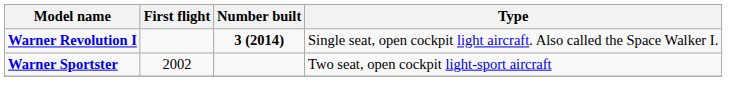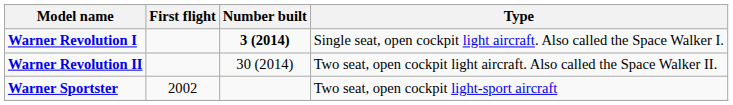 <table class="wikitable" align=center style="font-size:90%;">
 <tr>
 </tr>
 <tr style="background:#efefef;">
 <th>Model name</th>
 <th>First flight</th>
 <th>Number built</th>
 <th>Type</th>
 </tr>
 <tr>
 <td align=left><strong><a href='#'>Warner Revolution I</a></strong></td>
 <td align=center></td>
 <td align=center><strong>3 (2014)</strong></td>
 <td align=left>Single seat, open cockpit <a href='#'>light aircraft</a>. Also called the Space Walker I.</td>
 </tr>
 <tr>
+<td align=left><strong><a href='#'>Warner Revolution II</a></strong></td>
+<td align=center></td>
+<td align=center>30 (2014)</td>
+<td align=left>Two seat, open cockpit light aircraft. Also called the Space Walker II.</td>
+</tr>
+<tr>
 <td align=left><strong><a href='#'>Warner Sportster</a></strong></td>
 <td align=center>2002</td>
 <td align=center></td>
 <td align=left>Two seat, open cockpit <a href='#'>light-sport aircraft</a></td>
 </tr>
 <tr>
 </tr>
 </table>
